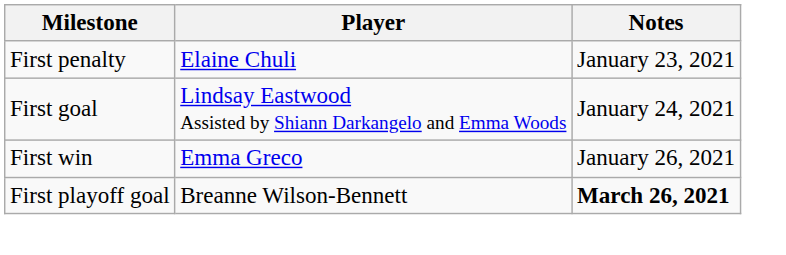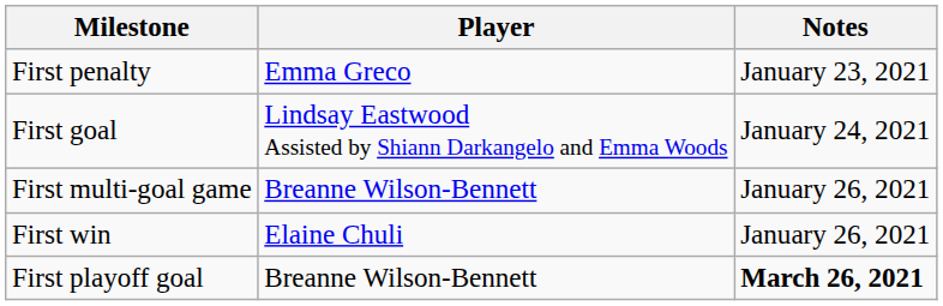 <table class="wikitable">
 <tr>
 <th>Milestone</th>
 <th>Player</th>
 <th>Notes</th>
 </tr>
 <tr>
 <td>First penalty</td>
-<td><a href='#'>Elaine Chuli</a></td>
+<td><a href='#'>Emma Greco</a></td>
 <td>January 23, 2021</td>
 </tr>
 <tr>
 <td>First goal</td>
 <td><a href='#'>Lindsay Eastwood</a><br><small>Assisted by <a href='#'>Shiann Darkangelo</a> and <a href='#'>Emma Woods</a></small></td>
 <td>January 24, 2021</td>
 </tr>
 <tr>
+<td>First multi-goal game</td>
+<td><a href='#'>Breanne Wilson-Bennett</a></td>
+<td>January 26, 2021</td>
+</tr>
+<tr>
 <td>First win</td>
-<td><a href='#'>Emma Greco</a></td>
+<td><a href='#'>Elaine Chuli</a></td>
 <td>January 26, 2021</td>
 </tr>
 <tr>
 <td>First playoff goal</td>
 <td>Breanne Wilson-Bennett</td>
 <td><strong>March 26, 2021</strong></td>
 </tr>
 </table>
